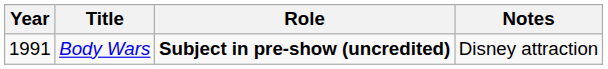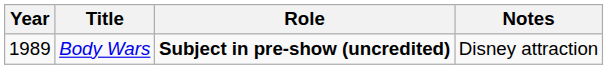 <table class="wikitable">
 <tr>
 <th>Year</th>
 <th>Title</th>
 <th>Role</th>
 <th>Notes</th>
 </tr>
 <tr>
-<td>1991</td>
+<td>1989</td>
 <td><em><a href='#'>Body Wars</a></em></td>
 <td><strong>Subject in pre-show (uncredited)</strong></td>
 <td>Disney attraction</td>
 </tr>
 </table>
